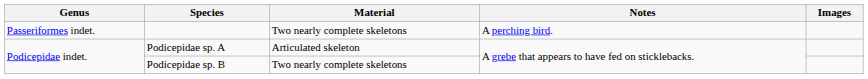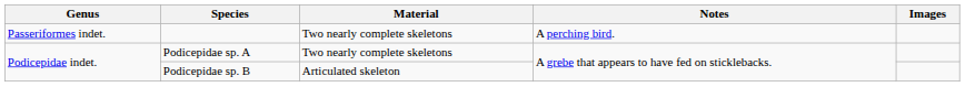 <table class="wikitable" width="100%" align="center">
 <tr>
 <th>Genus</th>
 <th>Species</th>
 <th>Material</th>
 <th>Notes</th>
 <th>Images</th>
 </tr>
 <tr>
 <td><a href='#'>Passeriformes</a> indet.</td>
 <td></td>
 <td>Two nearly complete skeletons</td>
 <td>A <a href='#'>perching bird</a>.</td>
 <td></td>
 </tr>
 <tr>
 <td rowspan="2"><a href='#'>Podicepidae</a> indet.</td>
 <td>Podicepidae sp. A</td>
-<td>Articulated skeleton</td>
+<td>Two nearly complete skeletons</td>
 <td rowspan="2">A <a href='#'>grebe</a> that appears to have fed on sticklebacks.</td>
 <td></td>
 </tr>
 <tr>
 <td>Podicepidae sp. B</td>
-<td>Two nearly complete skeletons</td>
+<td>Articulated skeleton</td>
 <td></td>
 </tr>
 </table>
